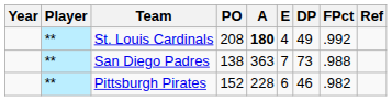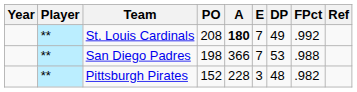 <table class="wikitable sortable" border="1">
 <tr>
 <th>Year</th>
 <th>Player</th>
 <th>Team</th>
 <th>PO</th>
 <th>A</th>
 <th>E</th>
 <th>DP</th>
 <th>FPct</th>
 <th class="unsortable">Ref</th>
 </tr>
 <tr>
 <td></td>
 <td bgcolor=#bbeeff>**</td>
 <td><a href='#'>St. Louis Cardinals</a></td>
 <td>208</td>
 <td><strong>180</strong></td>
-<td>4</td>
+<td>7</td>
 <td>49</td>
 <td>.992</td>
 <td></td>
 </tr>
 <tr>
 <td></td>
 <td bgcolor=#bbeeff>**</td>
 <td><a href='#'>San Diego Padres</a></td>
-<td>138</td>
-<td>363</td>
+<td>198</td>
+<td>366</td>
 <td>7</td>
-<td>73</td>
+<td>53</td>
 <td>.988</td>
 <td></td>
 </tr>
 <tr>
 <td></td>
 <td bgcolor=#bbeeff>**</td>
 <td><a href='#'>Pittsburgh Pirates</a></td>
 <td>152</td>
 <td>228</td>
-<td>6</td>
-<td>46</td>
+<td>3</td>
+<td>48</td>
 <td>.982</td>
 <td></td>
 </tr>
 </table>
